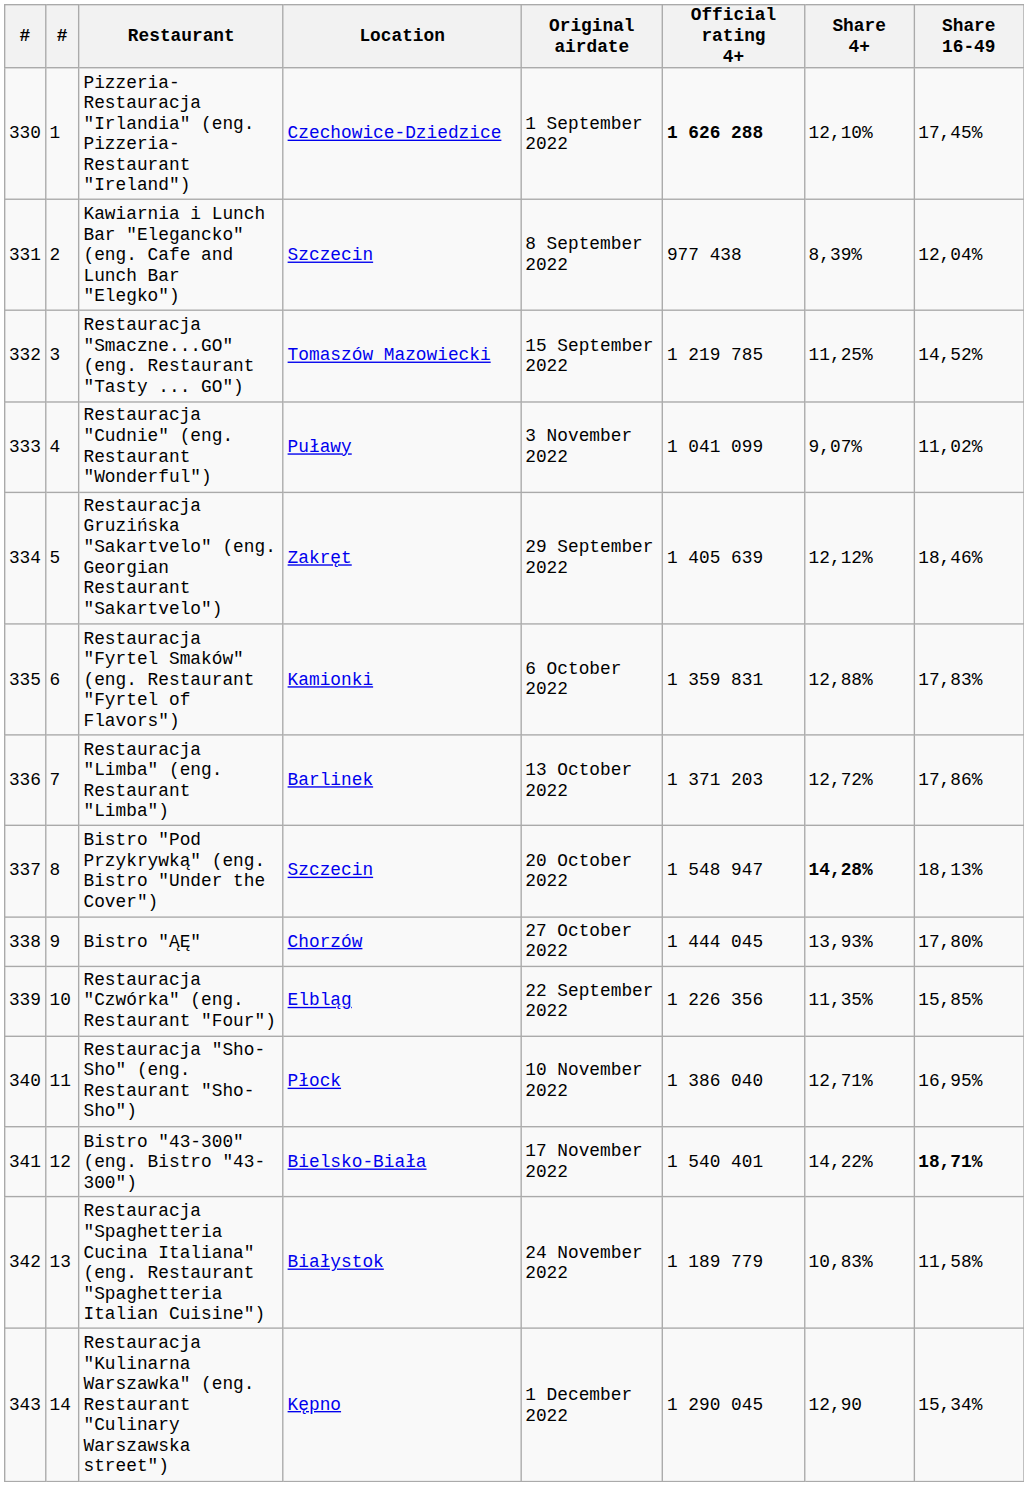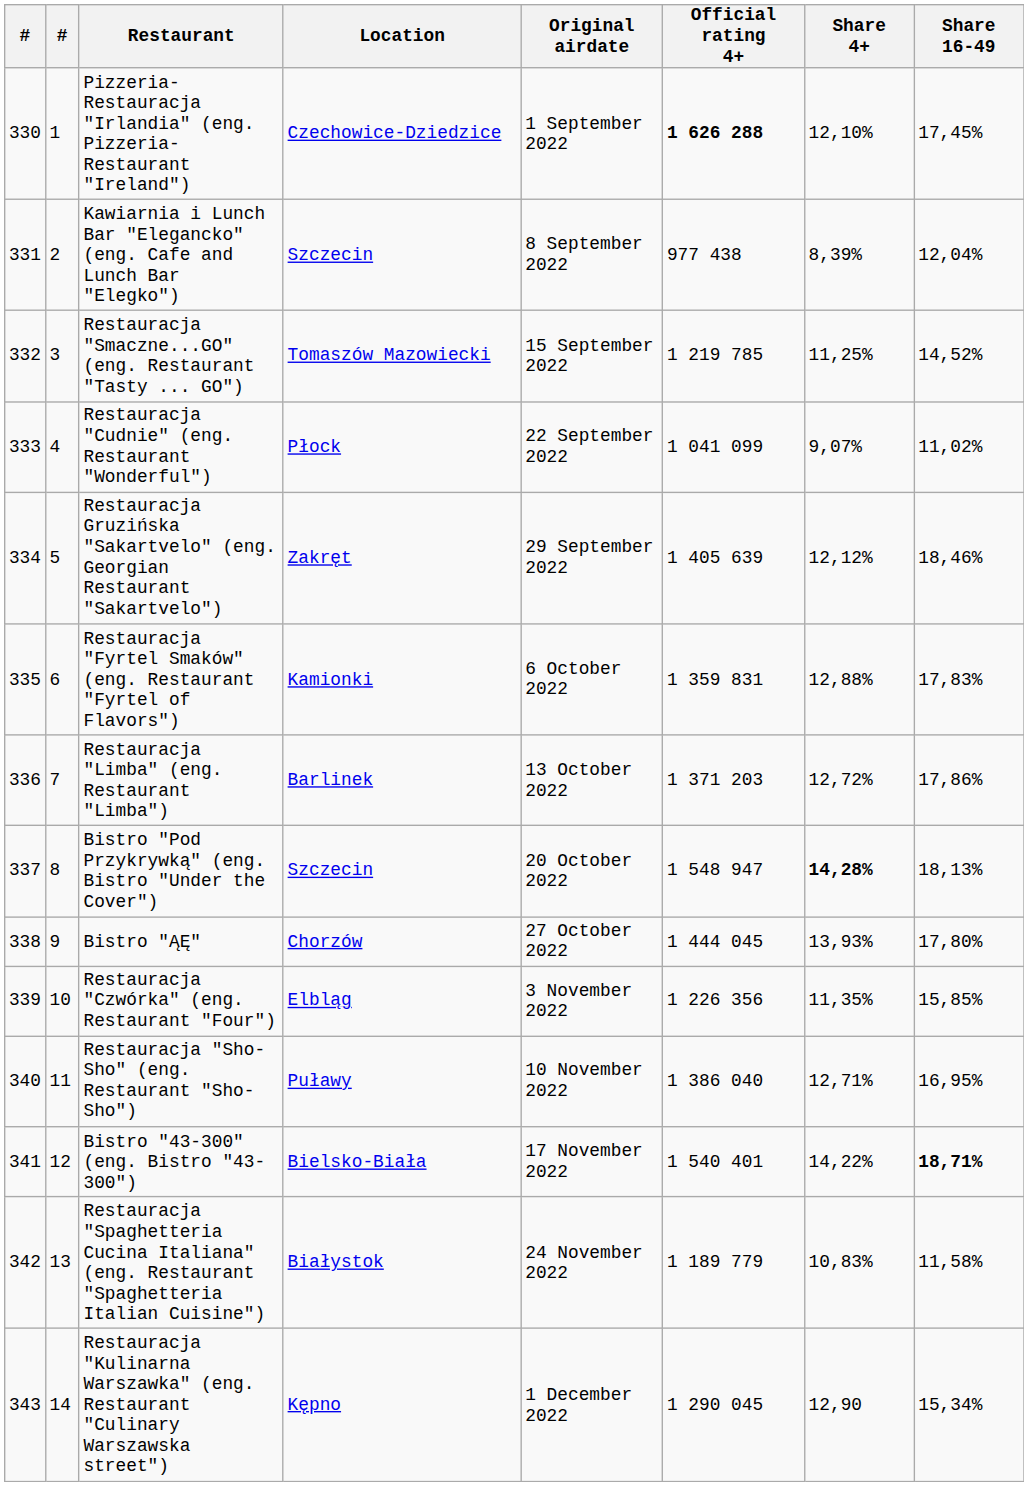 <table class=wikitable>
 <tr>
 <th style="padding: 0px 8px">#</th>
 <th style="padding: 0px 8px">#</th>
 <th style="padding: 0px 35px">Restaurant</th>
 <th style="padding: 0px 55px">Location</th>
 <th style="padding: 0px 20px">Original airdate</th>
 <th style="padding: 0px 20px">Official rating 4+</th>
 <th style="padding: 0px 20px">Share 4+</th>
 <th style="padding: 0px 20px">Share 16-49</th>
 </tr>
 <tr>
 <td>330</td>
 <td>1</td>
 <td>Pizzeria-Restauracja "Irlandia" (eng. Pizzeria-Restaurant "Ireland") </td>
 <td><a href='#'>Czechowice-Dziedzice</a></td>
 <td>1 September 2022</td>
 <td><strong>1 626 288</strong></td>
 <td>12,10%</td>
 <td>17,45%</td>
 </tr>
 <tr>
 <td>331</td>
 <td>2</td>
 <td>Kawiarnia i Lunch Bar "Elegancko" (eng. Cafe and Lunch Bar "Elegko") </td>
 <td><a href='#'>Szczecin</a></td>
 <td>8 September 2022</td>
 <td>977 438</td>
 <td>8,39%</td>
 <td>12,04%</td>
 </tr>
 <tr>
 <td>332</td>
 <td>3</td>
 <td>Restauracja "Smaczne...GO" (eng. Restaurant "Tasty ... GO") </td>
 <td><a href='#'>Tomaszów Mazowiecki</a></td>
 <td>15 September 2022</td>
 <td>1 219 785</td>
 <td>11,25%</td>
 <td>14,52%</td>
 </tr>
 <tr>
 <td>333</td>
 <td>4</td>
 <td>Restauracja "Cudnie" (eng. Restaurant "Wonderful") </td>
-<td><a href='#'>Puławy</a></td>
-<td>3 November 2022</td>
+<td><a href='#'>Płock</a></td>
+<td>22 September 2022</td>
 <td>1 041 099</td>
 <td>9,07%</td>
 <td>11,02%</td>
 </tr>
 <tr>
 <td>334</td>
 <td>5</td>
 <td>Restauracja Gruzińska "Sakartvelo" (eng. Georgian Restaurant "Sakartvelo") </td>
 <td><a href='#'>Zakręt</a></td>
 <td>29 September 2022</td>
 <td>1 405 639</td>
 <td>12,12%</td>
 <td>18,46%</td>
 </tr>
 <tr>
 <td>335</td>
 <td>6</td>
 <td>Restauracja "Fyrtel Smaków" (eng. Restaurant "Fyrtel of Flavors") </td>
 <td><a href='#'>Kamionki</a></td>
 <td>6 October 2022</td>
 <td>1 359 831</td>
 <td>12,88%</td>
 <td>17,83%</td>
 </tr>
 <tr>
 <td>336</td>
 <td>7</td>
 <td>Restauracja "Limba" (eng. Restaurant "Limba") </td>
 <td><a href='#'>Barlinek</a></td>
 <td>13 October 2022</td>
 <td>1 371 203</td>
 <td>12,72%</td>
 <td>17,86%</td>
 </tr>
 <tr>
 <td>337</td>
 <td>8</td>
 <td>Bistro "Pod Przykrywką" (eng. Bistro "Under the Cover") </td>
 <td><a href='#'>Szczecin</a></td>
 <td>20 October 2022</td>
 <td>1 548 947</td>
 <td><strong>14,28%</strong></td>
 <td>18,13%</td>
 </tr>
 <tr>
 <td>338</td>
 <td>9</td>
 <td>Bistro "ĄĘ" </td>
 <td><a href='#'>Chorzów</a></td>
 <td>27 October 2022</td>
 <td>1 444 045</td>
 <td>13,93%</td>
 <td>17,80%</td>
 </tr>
 <tr>
 <td>339</td>
 <td>10</td>
 <td>Restauracja "Czwórka" (eng. Restaurant "Four") </td>
 <td><a href='#'>Elbląg</a></td>
-<td>22 September 2022</td>
+<td>3 November 2022</td>
 <td>1 226 356</td>
 <td>11,35%</td>
 <td>15,85%</td>
 </tr>
 <tr>
 <td>340</td>
 <td>11</td>
 <td>Restauracja "Sho-Sho" (eng. Restaurant "Sho-Sho") </td>
-<td><a href='#'>Płock</a></td>
+<td><a href='#'>Puławy</a></td>
 <td>10 November 2022</td>
 <td>1 386 040</td>
 <td>12,71%</td>
 <td>16,95%</td>
 </tr>
 <tr>
 <td>341</td>
 <td>12</td>
 <td>Bistro "43-300" (eng. Bistro "43-300") </td>
 <td><a href='#'>Bielsko-Biała</a></td>
 <td>17 November 2022</td>
 <td>1 540 401</td>
 <td>14,22%</td>
 <td><strong>18,71%</strong></td>
 </tr>
 <tr>
 <td>342</td>
 <td>13</td>
 <td>Restauracja "Spaghetteria Cucina Italiana" (eng. Restaurant "Spaghetteria Italian Cuisine") </td>
 <td><a href='#'>Białystok</a></td>
 <td>24 November 2022</td>
 <td>1 189 779</td>
 <td>10,83%</td>
 <td>11,58%</td>
 </tr>
 <tr>
 <td>343</td>
 <td>14</td>
 <td>Restauracja "Kulinarna Warszawka" (eng. Restaurant "Culinary Warszawska street") </td>
 <td><a href='#'>Kępno</a></td>
 <td>1 December 2022</td>
 <td>1 290 045</td>
 <td>12,90</td>
 <td>15,34%</td>
 </tr>
 </table>
